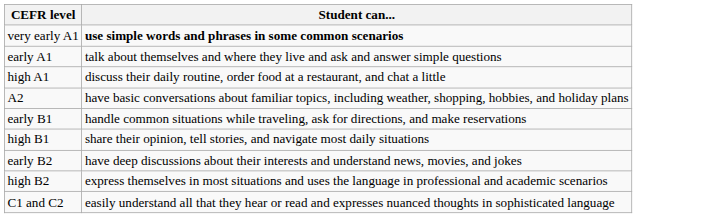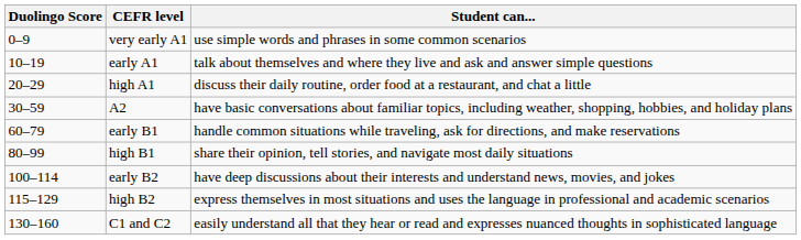 <table class="wikitable">
 <tr>
+<th>Duolingo Score</th>
 <th>CEFR level</th>
 <th>Student can...</th>
 </tr>
 <tr>
+<td>0–9</td>
 <td>very early A1</td>
-<td><strong>use simple words and phrases in some common scenarios</strong></td>
+<td>use simple words and phrases in some common scenarios</td>
 </tr>
 <tr>
+<td>10–19</td>
 <td>early A1</td>
 <td>talk about themselves and where they live and ask and answer simple questions</td>
 </tr>
 <tr>
+<td>20–29</td>
 <td>high A1</td>
 <td>discuss their daily routine, order food at a restaurant, and chat a little</td>
 </tr>
 <tr>
+<td>30–59</td>
 <td>A2</td>
 <td>have basic conversations about familiar topics, including weather, shopping, hobbies, and holiday plans</td>
 </tr>
 <tr>
+<td>60–79</td>
 <td>early B1</td>
 <td>handle common situations while traveling, ask for directions, and make reservations</td>
 </tr>
 <tr>
+<td>80–99</td>
 <td>high B1</td>
 <td>share their opinion, tell stories, and navigate most daily situations</td>
 </tr>
 <tr>
+<td>100–114</td>
 <td>early B2</td>
 <td>have deep discussions about their interests and understand news, movies, and jokes</td>
 </tr>
 <tr>
+<td>115–129</td>
 <td>high B2</td>
 <td>express themselves in most situations and uses the language in professional and academic scenarios</td>
 </tr>
 <tr>
+<td>130–160</td>
 <td>C1 and C2</td>
 <td>easily understand all that they hear or read and expresses nuanced thoughts in sophisticated language</td>
 </tr>
 </table>
